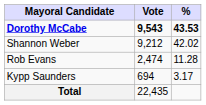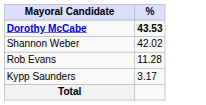 <table class="wikitable">
 <tr>
 <th style="background:#ddf; width:200px;">Mayoral Candidate</th>
-<th style="background:#ddf; width:50px;">Vote</th>
 <th style="background:#ddf; width:30px;">%</th>
 </tr>
 <tr>
 <td><strong><a href='#'>Dorothy McCabe</a></strong></td>
-<td><strong>9,543</strong></td>
 <td><strong>43.53</strong></td>
 </tr>
 <tr>
 <td>Shannon Weber</td>
-<td>9,212</td>
 <td>42.02</td>
 </tr>
 <tr>
 <td>Rob Evans</td>
-<td>2,474</td>
 <td>11.28</td>
 </tr>
 <tr>
 <td>Kypp Saunders</td>
-<td>694</td>
 <td>3.17</td>
 </tr>
 <tr>
 <th>Total</th>
-<td>22,435</td>
 <td></td>
 </tr>
 </table>
